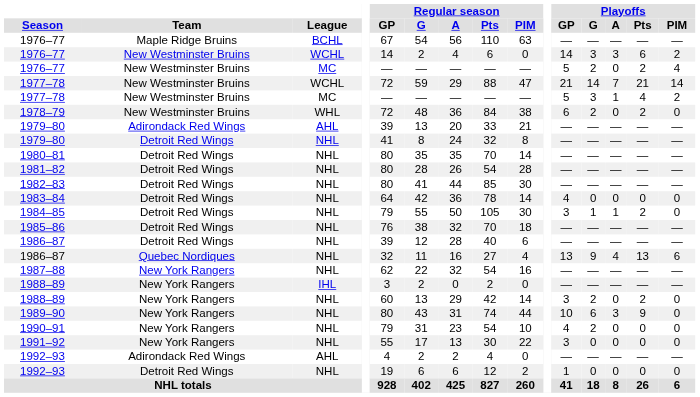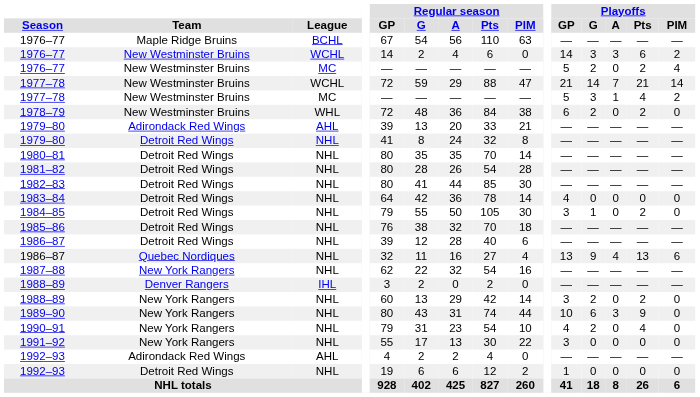 <table border="0" cellpadding="1" cellspacing="0" style="text-align:center; width:60em">
 <tr bgcolor="#e0e0e0">
 <th colspan="3" bgcolor="#ffffff"> </th>
 <th rowspan="99" bgcolor="#ffffff"> </th>
 <th colspan="5"><a href='#'>Regular season</a></th>
 <th rowspan="99" bgcolor="#ffffff"> </th>
 <th colspan="5"><a href='#'>Playoffs</a></th>
 </tr>
 <tr bgcolor="#e0e0e0">
 <th><a href='#'>Season</a></th>
 <th>Team</th>
 <th>League</th>
 <th>GP</th>
 <th><a href='#'>G</a></th>
 <th><a href='#'>A</a></th>
 <th><a href='#'>Pts</a></th>
 <th><a href='#'>PIM</a></th>
 <th>GP</th>
 <th>G</th>
 <th>A</th>
 <th>Pts</th>
 <th>PIM</th>
 </tr>
 <tr>
 <td>1976–77</td>
 <td>Maple Ridge Bruins</td>
 <td><a href='#'>BCHL</a></td>
 <td>67</td>
 <td>54</td>
 <td>56</td>
 <td>110</td>
 <td>63</td>
 <td>—</td>
 <td>—</td>
 <td>—</td>
 <td>—</td>
 <td>—</td>
 </tr>
 <tr style="background:#f0f0f0;">
 <td><a href='#'>1976–77</a></td>
 <td><a href='#'>New Westminster Bruins</a></td>
 <td><a href='#'>WCHL</a></td>
 <td>14</td>
 <td>2</td>
 <td>4</td>
 <td>6</td>
 <td>0</td>
 <td>14</td>
 <td>3</td>
 <td>3</td>
 <td>6</td>
 <td>2</td>
 </tr>
 <tr>
 <td><a href='#'>1976–77</a></td>
 <td>New Westminster Bruins</td>
 <td><a href='#'>MC</a></td>
 <td>—</td>
 <td>—</td>
 <td>—</td>
 <td>—</td>
 <td>—</td>
 <td>5</td>
 <td>2</td>
 <td>0</td>
 <td>2</td>
 <td>4</td>
 </tr>
 <tr style="background:#f0f0f0;">
 <td><a href='#'>1977–78</a></td>
 <td>New Westminster Bruins</td>
 <td>WCHL</td>
 <td>72</td>
 <td>59</td>
 <td>29</td>
 <td>88</td>
 <td>47</td>
 <td>21</td>
 <td>14</td>
 <td>7</td>
 <td>21</td>
 <td>14</td>
 </tr>
 <tr>
 <td><a href='#'>1977–78</a></td>
 <td>New Westminster Bruins</td>
 <td>MC</td>
 <td>—</td>
 <td>—</td>
 <td>—</td>
 <td>—</td>
 <td>—</td>
 <td>5</td>
 <td>3</td>
 <td>1</td>
 <td>4</td>
 <td>2</td>
 </tr>
 <tr style="background:#f0f0f0;">
 <td><a href='#'>1978–79</a></td>
 <td>New Westminster Bruins</td>
 <td>WHL</td>
 <td>72</td>
 <td>48</td>
 <td>36</td>
 <td>84</td>
 <td>38</td>
 <td>6</td>
 <td>2</td>
 <td>0</td>
 <td>2</td>
 <td>0</td>
 </tr>
 <tr>
 <td><a href='#'>1979–80</a></td>
 <td><a href='#'>Adirondack Red Wings</a></td>
 <td><a href='#'>AHL</a></td>
 <td>39</td>
 <td>13</td>
 <td>20</td>
 <td>33</td>
 <td>21</td>
 <td>—</td>
 <td>—</td>
 <td>—</td>
 <td>—</td>
 <td>—</td>
 </tr>
 <tr style="background:#f0f0f0;">
 <td><a href='#'>1979–80</a></td>
 <td><a href='#'>Detroit Red Wings</a></td>
 <td><a href='#'>NHL</a></td>
 <td>41</td>
 <td>8</td>
 <td>24</td>
 <td>32</td>
 <td>8</td>
 <td>—</td>
 <td>—</td>
 <td>—</td>
 <td>—</td>
 <td>—</td>
 </tr>
 <tr>
 <td><a href='#'>1980–81</a></td>
 <td>Detroit Red Wings</td>
 <td>NHL</td>
 <td>80</td>
 <td>35</td>
 <td>35</td>
 <td>70</td>
 <td>14</td>
 <td>—</td>
 <td>—</td>
 <td>—</td>
 <td>—</td>
 <td>—</td>
 </tr>
 <tr style="background:#f0f0f0;">
 <td><a href='#'>1981–82</a></td>
 <td>Detroit Red Wings</td>
 <td>NHL</td>
 <td>80</td>
 <td>28</td>
 <td>26</td>
 <td>54</td>
 <td>28</td>
 <td>—</td>
 <td>—</td>
 <td>—</td>
 <td>—</td>
 <td>—</td>
 </tr>
 <tr>
 <td><a href='#'>1982–83</a></td>
 <td>Detroit Red Wings</td>
 <td>NHL</td>
 <td>80</td>
 <td>41</td>
 <td>44</td>
 <td>85</td>
 <td>30</td>
 <td>—</td>
 <td>—</td>
 <td>—</td>
 <td>—</td>
 <td>—</td>
 </tr>
 <tr style="background:#f0f0f0;">
 <td><a href='#'>1983–84</a></td>
 <td>Detroit Red Wings</td>
 <td>NHL</td>
 <td>64</td>
 <td>42</td>
 <td>36</td>
 <td>78</td>
 <td>14</td>
 <td>4</td>
 <td>0</td>
 <td>0</td>
 <td>0</td>
 <td>0</td>
 </tr>
 <tr>
 <td><a href='#'>1984–85</a></td>
 <td>Detroit Red Wings</td>
 <td>NHL</td>
 <td>79</td>
 <td>55</td>
 <td>50</td>
 <td>105</td>
 <td>30</td>
 <td>3</td>
 <td>1</td>
-<td>1</td>
+<td>0</td>
 <td>2</td>
 <td>0</td>
 </tr>
 <tr style="background:#f0f0f0;">
 <td><a href='#'>1985–86</a></td>
 <td>Detroit Red Wings</td>
 <td>NHL</td>
 <td>76</td>
 <td>38</td>
 <td>32</td>
 <td>70</td>
 <td>18</td>
 <td>—</td>
 <td>—</td>
 <td>—</td>
 <td>—</td>
 <td>—</td>
 </tr>
 <tr>
 <td><a href='#'>1986–87</a></td>
 <td>Detroit Red Wings</td>
 <td>NHL</td>
 <td>39</td>
 <td>12</td>
 <td>28</td>
 <td>40</td>
 <td>6</td>
 <td>—</td>
 <td>—</td>
 <td>—</td>
 <td>—</td>
 <td>—</td>
 </tr>
 <tr style="background:#f0f0f0;">
 <td>1986–87</td>
 <td><a href='#'>Quebec Nordiques</a></td>
 <td>NHL</td>
 <td>32</td>
 <td>11</td>
 <td>16</td>
 <td>27</td>
 <td>4</td>
 <td>13</td>
 <td>9</td>
 <td>4</td>
 <td>13</td>
 <td>6</td>
 </tr>
 <tr>
 <td><a href='#'>1987–88</a></td>
 <td><a href='#'>New York Rangers</a></td>
 <td>NHL</td>
 <td>62</td>
 <td>22</td>
 <td>32</td>
 <td>54</td>
 <td>16</td>
 <td>—</td>
 <td>—</td>
 <td>—</td>
 <td>—</td>
 <td>—</td>
 </tr>
 <tr style="background:#f0f0f0;">
 <td><a href='#'>1988–89</a></td>
-<td>New York Rangers</td>
+<td><a href='#'>Denver Rangers</a></td>
 <td><a href='#'>IHL</a></td>
 <td>3</td>
 <td>2</td>
 <td>0</td>
 <td>2</td>
 <td>0</td>
 <td>—</td>
 <td>—</td>
 <td>—</td>
 <td>—</td>
 <td>—</td>
 </tr>
 <tr>
 <td><a href='#'>1988–89</a></td>
 <td>New York Rangers</td>
 <td>NHL</td>
 <td>60</td>
 <td>13</td>
 <td>29</td>
 <td>42</td>
 <td>14</td>
 <td>3</td>
 <td>2</td>
 <td>0</td>
 <td>2</td>
 <td>0</td>
 </tr>
 <tr style="background:#f0f0f0;">
 <td><a href='#'>1989–90</a></td>
 <td>New York Rangers</td>
 <td>NHL</td>
 <td>80</td>
 <td>43</td>
 <td>31</td>
 <td>74</td>
 <td>44</td>
 <td>10</td>
 <td>6</td>
 <td>3</td>
 <td>9</td>
 <td>0</td>
 </tr>
 <tr>
 <td><a href='#'>1990–91</a></td>
 <td>New York Rangers</td>
 <td>NHL</td>
 <td>79</td>
 <td>31</td>
 <td>23</td>
 <td>54</td>
 <td>10</td>
 <td>4</td>
 <td>2</td>
 <td>0</td>
-<td>0</td>
+<td>4</td>
 <td>0</td>
 </tr>
 <tr style="background:#f0f0f0;">
 <td><a href='#'>1991–92</a></td>
 <td>New York Rangers</td>
 <td>NHL</td>
 <td>55</td>
 <td>17</td>
 <td>13</td>
 <td>30</td>
 <td>22</td>
 <td>3</td>
 <td>0</td>
 <td>0</td>
 <td>0</td>
 <td>0</td>
 </tr>
 <tr>
 <td><a href='#'>1992–93</a></td>
 <td>Adirondack Red Wings</td>
 <td>AHL</td>
 <td>4</td>
 <td>2</td>
 <td>2</td>
 <td>4</td>
 <td>0</td>
 <td>—</td>
 <td>—</td>
 <td>—</td>
 <td>—</td>
 <td>—</td>
 </tr>
 <tr style="background:#f0f0f0;">
 <td><a href='#'>1992–93</a></td>
 <td>Detroit Red Wings</td>
 <td>NHL</td>
 <td>19</td>
 <td>6</td>
 <td>6</td>
 <td>12</td>
 <td>2</td>
 <td>1</td>
 <td>0</td>
 <td>0</td>
 <td>0</td>
 <td>0</td>
 </tr>
 <tr style="background:#e0e0e0;">
 <th colspan="3">NHL totals</th>
 <th>928</th>
 <th>402</th>
 <th>425</th>
 <th>827</th>
 <th>260</th>
 <th>41</th>
 <th>18</th>
 <th>8</th>
 <th>26</th>
 <th>6</th>
 </tr>
 </table>
